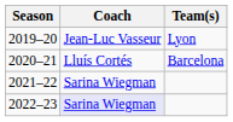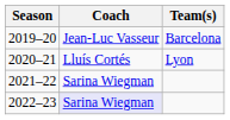 <table class="sortable wikitable">
 <tr>
 <th>Season</th>
 <th>Coach</th>
 <th>Team(s)</th>
 </tr>
 <tr>
 <td align="center">2019–20</td>
 <td> <a href='#'>Jean-Luc Vasseur</a></td>
-<td> <a href='#'>Lyon</a></td>
+<td> <a href='#'>Barcelona</a></td>
 </tr>
 <tr>
 <td align="center">2020–21</td>
 <td> <a href='#'>Lluís Cortés</a></td>
-<td> <a href='#'>Barcelona</a></td>
+<td> <a href='#'>Lyon</a></td>
 </tr>
 <tr>
 <td align="center">2021–22</td>
 <td> <a href='#'>Sarina Wiegman</a></td>
 <td></td>
 </tr>
 <tr>
 <td align="center">2022–23</td>
 <td style="background: lavender;"> <a href='#'>Sarina Wiegman</a></td>
 <td></td>
 </tr>
 </table>
